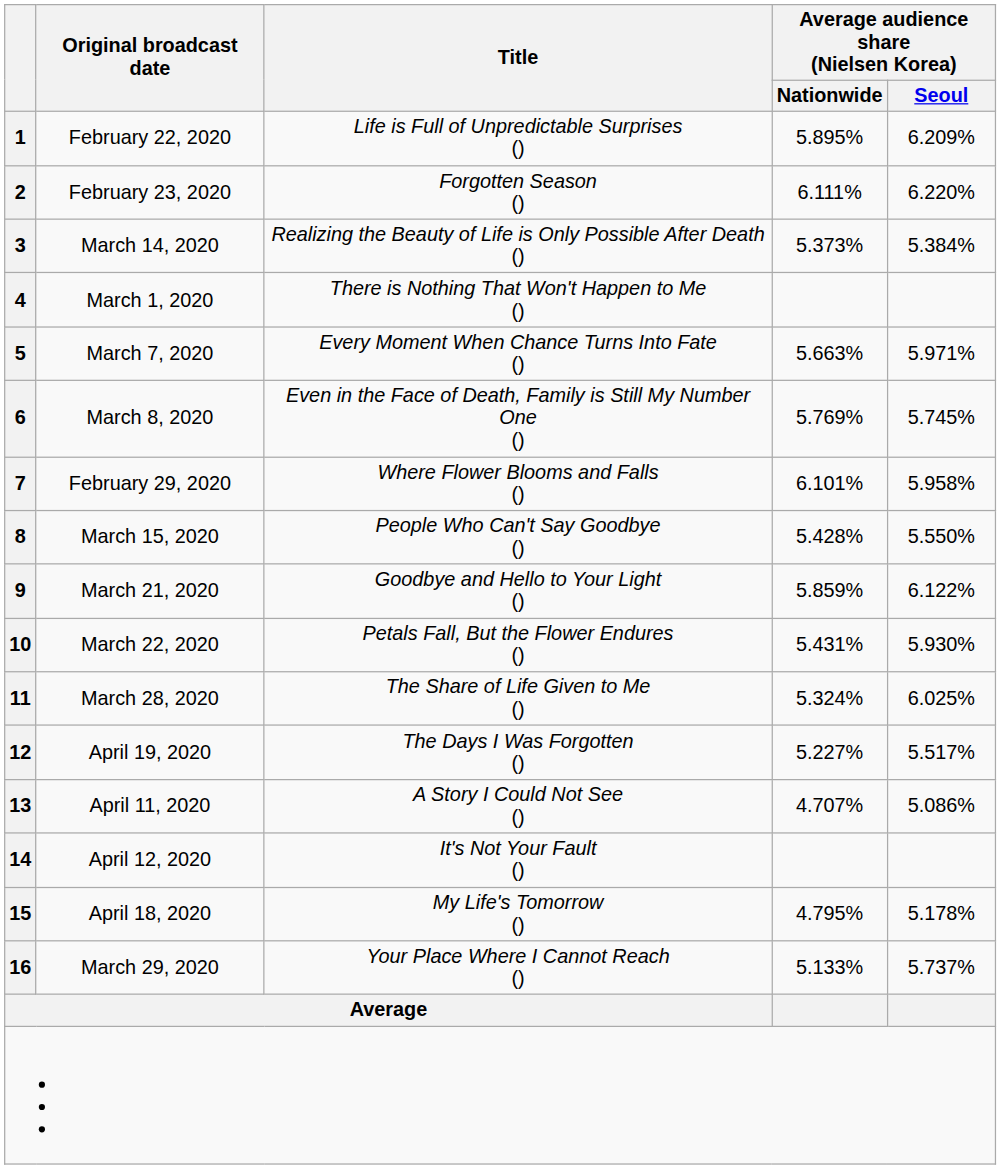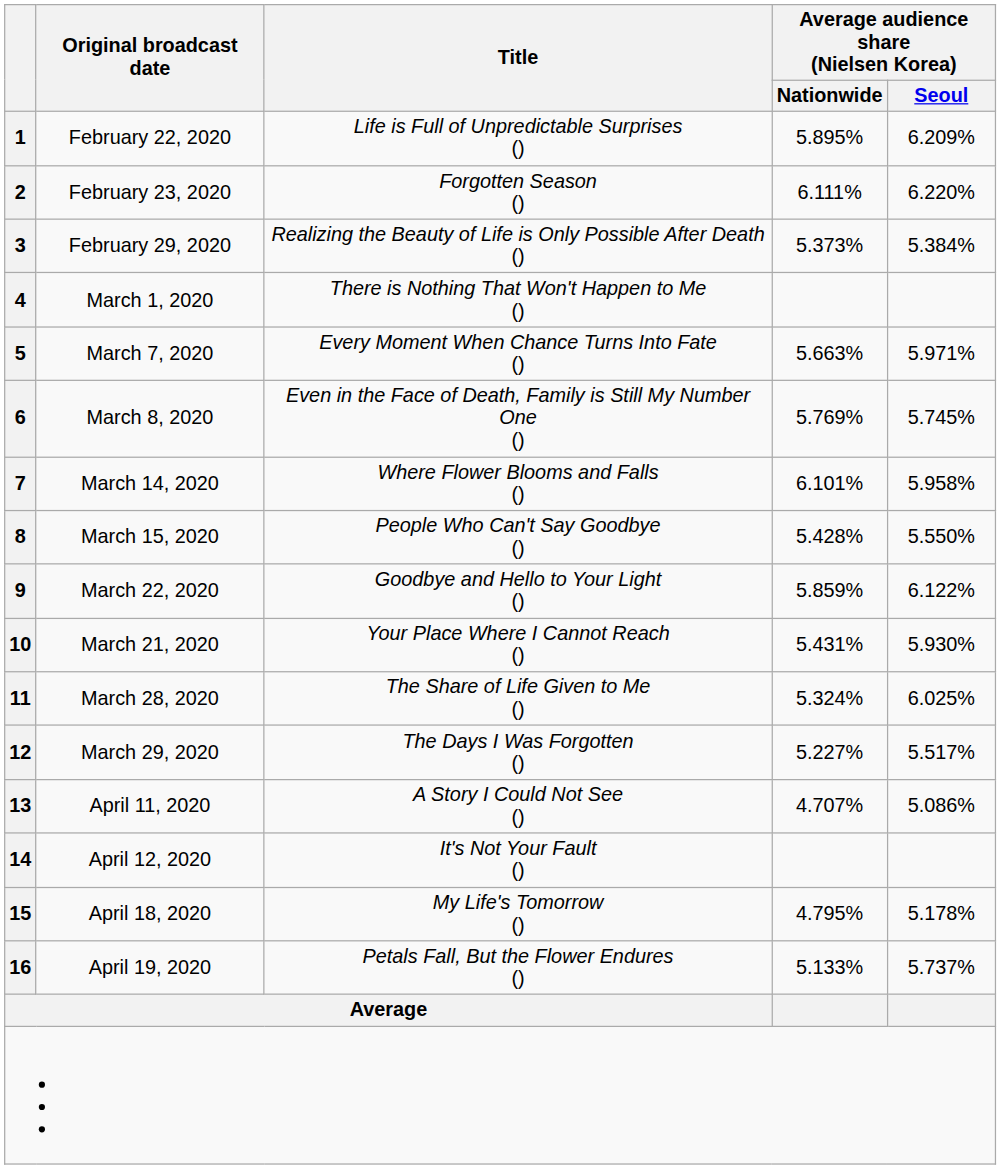 <table class="wikitable" style="text-align:center;max-width:800px; margin-left: auto; margin-right: auto; border: none;">
 <tr>
 </tr>
 <tr>
 <th rowspan="2"></th>
 <th rowspan="2">Original broadcast date</th>
 <th rowspan="2">Title</th>
 <th colspan="2">Average audience share<br>(Nielsen Korea)</th>
 </tr>
 <tr>
 <th width="80">Nationwide</th>
 <th width="80"><a href='#'>Seoul</a></th>
 </tr>
 <tr>
 <th>1</th>
 <td>February 22, 2020</td>
 <td><em>Life is Full of Unpredictable Surprises</em><br>()</td>
 <td>5.895%</td>
 <td>6.209%</td>
 </tr>
 <tr>
 <th>2</th>
 <td>February 23, 2020</td>
 <td><em>Forgotten Season</em><br>()</td>
 <td>6.111%</td>
 <td>6.220%</td>
 </tr>
 <tr>
 <th>3</th>
-<td>March 14, 2020</td>
+<td>February 29, 2020</td>
 <td><em>Realizing the Beauty of Life is Only Possible After Death</em><br>()</td>
 <td>5.373%</td>
 <td>5.384%</td>
 </tr>
 <tr>
 <th>4</th>
 <td>March 1, 2020</td>
 <td><em>There is Nothing That Won't Happen to Me</em><br>()</td>
 <td></td>
 <td></td>
 </tr>
 <tr>
 <th>5</th>
 <td>March 7, 2020</td>
 <td><em>Every Moment When Chance Turns Into Fate</em><br>()</td>
 <td>5.663%</td>
 <td>5.971%</td>
 </tr>
 <tr>
 <th>6</th>
 <td>March 8, 2020</td>
 <td><em>Even in the Face of Death, Family is Still My Number One</em><br>()</td>
 <td>5.769%</td>
 <td>5.745%</td>
 </tr>
 <tr>
 <th>7</th>
-<td>February 29, 2020</td>
+<td>March 14, 2020</td>
 <td><em>Where Flower Blooms and Falls</em><br>()</td>
 <td>6.101%</td>
 <td>5.958%</td>
 </tr>
 <tr>
 <th>8</th>
 <td>March 15, 2020</td>
 <td><em>People Who Can't Say Goodbye</em><br>()</td>
 <td>5.428%</td>
 <td>5.550%</td>
 </tr>
 <tr>
 <th>9</th>
-<td>March 21, 2020</td>
+<td>March 22, 2020</td>
 <td><em>Goodbye and Hello to Your Light</em><br>()</td>
 <td>5.859%</td>
 <td>6.122%</td>
 </tr>
 <tr>
 <th>10</th>
-<td>March 22, 2020</td>
-<td><em>Petals Fall, But the Flower Endures</em><br>()</td>
+<td>March 21, 2020</td>
+<td><em>Your Place Where I Cannot Reach</em><br>()</td>
 <td>5.431%</td>
 <td>5.930%</td>
 </tr>
 <tr>
 <th>11</th>
 <td>March 28, 2020</td>
 <td><em>The Share of Life Given to Me</em><br>()</td>
 <td>5.324%</td>
 <td>6.025%</td>
 </tr>
 <tr>
 <th>12</th>
-<td>April 19, 2020</td>
+<td>March 29, 2020</td>
 <td><em>The Days I Was Forgotten</em><br>()</td>
 <td>5.227%</td>
 <td>5.517%</td>
 </tr>
 <tr>
 <th>13</th>
 <td>April 11, 2020</td>
 <td><em>A Story I Could Not See</em><br>()</td>
 <td>4.707%</td>
 <td>5.086%</td>
 </tr>
 <tr>
 <th>14</th>
 <td>April 12, 2020</td>
 <td><em>It's Not Your Fault</em><br>()</td>
 <td></td>
 <td></td>
 </tr>
 <tr>
 <th>15</th>
 <td>April 18, 2020</td>
 <td><em>My Life's Tomorrow</em><br>()</td>
 <td>4.795%</td>
 <td>5.178%</td>
 </tr>
 <tr>
 <th>16</th>
-<td>March 29, 2020</td>
-<td><em>Your Place Where I Cannot Reach</em><br>()</td>
+<td>April 19, 2020</td>
+<td><em>Petals Fall, But the Flower Endures</em><br>()</td>
 <td>5.133%</td>
 <td>5.737%</td>
 </tr>
 <tr>
 <th colspan="3">Average</th>
 <th></th>
 <th></th>
 </tr>
 <tr>
 <td colspan="6"><br><ul><li></li><li></li><li></li></ul></td>
 </tr>
 </table>
